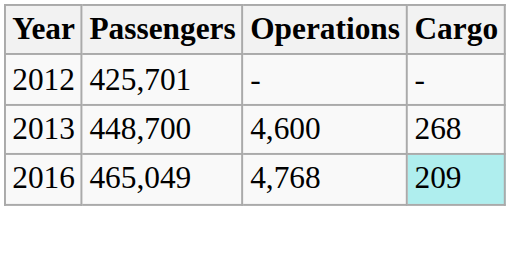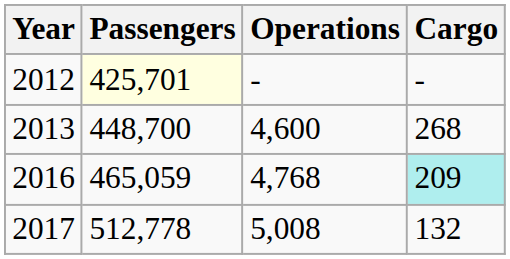 <table class="wikitable">
 <tr>
 <th>Year</th>
 <th>Passengers</th>
 <th>Operations</th>
 <th>Cargo</th>
 </tr>
 <tr>
 <td>2012</td>
-<td>425,701</td>
+<td style="background: lightyellow;">425,701</td>
 <td>-</td>
 <td>-</td>
 </tr>
 <tr>
 <td>2013</td>
 <td>448,700</td>
 <td>4,600</td>
 <td>268</td>
 </tr>
 <tr>
 <td>2016</td>
-<td>465,049</td>
+<td>465,059</td>
 <td>4,768</td>
 <td style="background: paleturquoise;">209</td>
 </tr>
+<tr>
+<td>2017</td>
+<td>512,778</td>
+<td>5,008</td>
+<td>132</td>
+</tr>
 </table>
